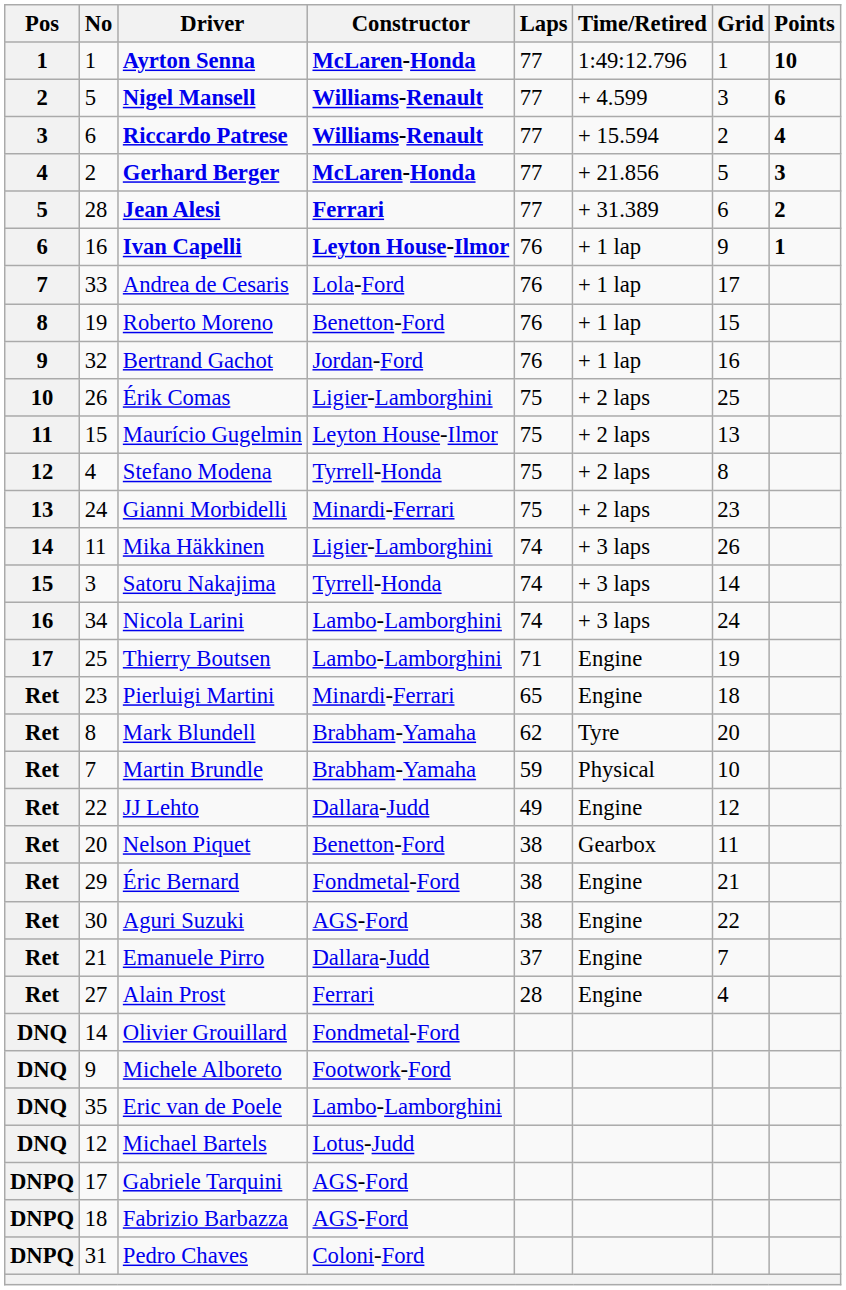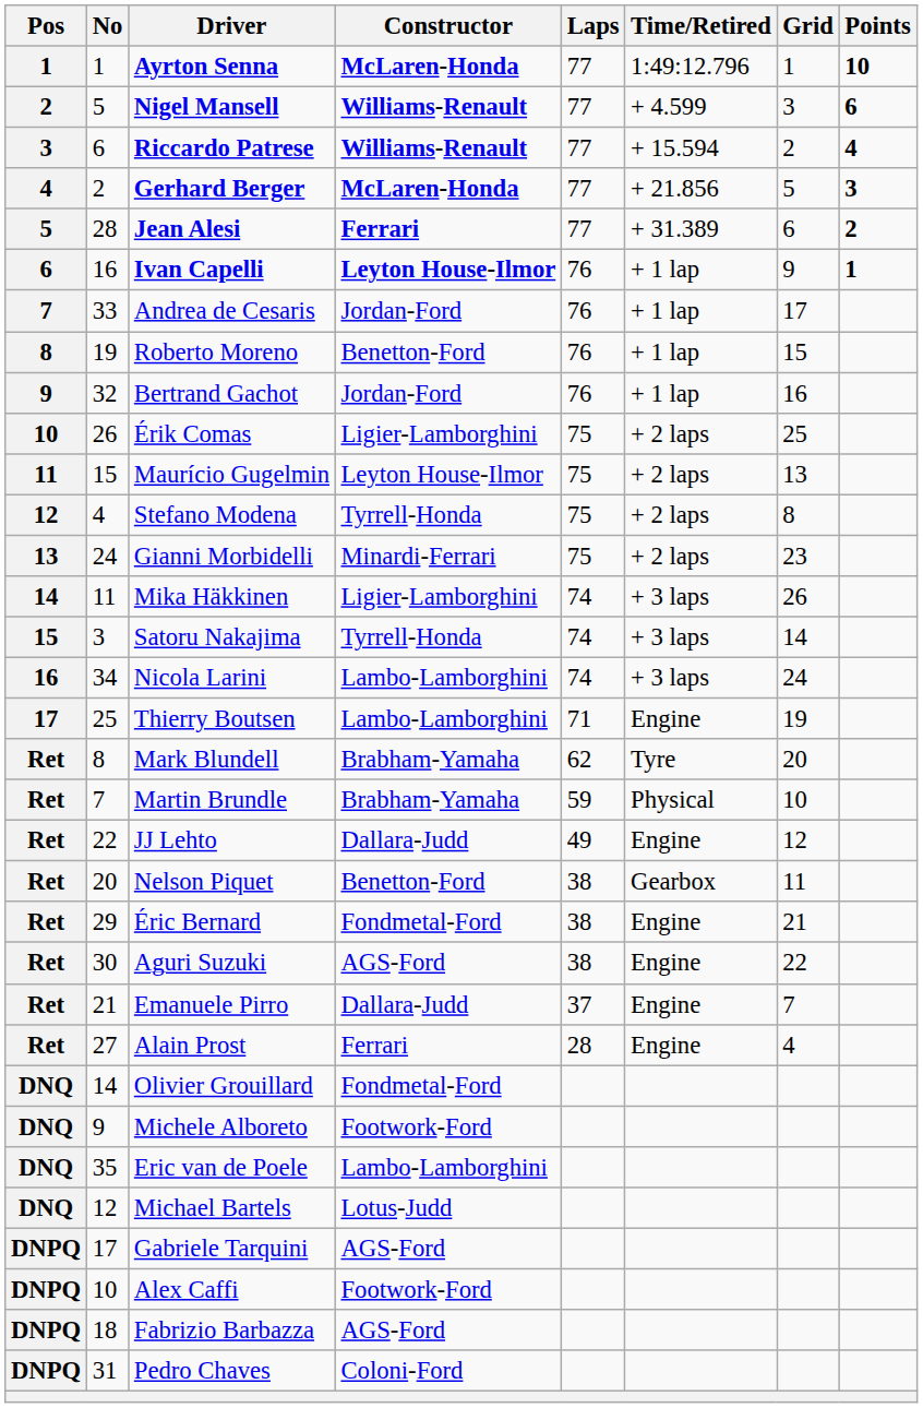 <table class="wikitable" style="font-size: 95%;">
 <tr>
 <th>Pos</th>
 <th>No</th>
 <th>Driver</th>
 <th>Constructor</th>
 <th>Laps</th>
 <th>Time/Retired</th>
 <th>Grid</th>
 <th>Points</th>
 </tr>
 <tr>
 <th>1</th>
 <td>1</td>
 <td> <strong><a href='#'>Ayrton Senna</a></strong></td>
 <td><strong><a href='#'>McLaren</a>-<a href='#'>Honda</a></strong></td>
 <td>77</td>
 <td>1:49:12.796</td>
 <td>1</td>
 <td><strong>10</strong></td>
 </tr>
 <tr>
 <th>2</th>
 <td>5</td>
 <td> <strong><a href='#'>Nigel Mansell</a></strong></td>
 <td><strong><a href='#'>Williams</a>-<a href='#'>Renault</a></strong></td>
 <td>77</td>
 <td>+ 4.599</td>
 <td>3</td>
 <td><strong>6</strong></td>
 </tr>
 <tr>
 <th>3</th>
 <td>6</td>
 <td> <strong><a href='#'>Riccardo Patrese</a></strong></td>
 <td><strong><a href='#'>Williams</a>-<a href='#'>Renault</a></strong></td>
 <td>77</td>
 <td>+ 15.594</td>
 <td>2</td>
 <td><strong>4</strong></td>
 </tr>
 <tr>
 <th>4</th>
 <td>2</td>
 <td> <strong><a href='#'>Gerhard Berger</a></strong></td>
 <td><strong><a href='#'>McLaren</a>-<a href='#'>Honda</a></strong></td>
 <td>77</td>
 <td>+ 21.856</td>
 <td>5</td>
 <td><strong>3</strong></td>
 </tr>
 <tr>
 <th>5</th>
 <td>28</td>
 <td> <strong><a href='#'>Jean Alesi</a></strong></td>
 <td><strong><a href='#'>Ferrari</a></strong></td>
 <td>77</td>
 <td>+ 31.389</td>
 <td>6</td>
 <td><strong>2</strong></td>
 </tr>
 <tr>
 <th>6</th>
 <td>16</td>
 <td> <strong><a href='#'>Ivan Capelli</a></strong></td>
 <td><strong><a href='#'>Leyton House</a>-<a href='#'>Ilmor</a></strong></td>
 <td>76</td>
 <td>+ 1 lap</td>
 <td>9</td>
 <td><strong>1</strong></td>
 </tr>
 <tr>
 <th>7</th>
 <td>33</td>
 <td> <a href='#'>Andrea de Cesaris</a></td>
-<td><a href='#'>Lola</a>-<a href='#'>Ford</a></td>
+<td><a href='#'>Jordan</a>-<a href='#'>Ford</a></td>
 <td>76</td>
 <td>+ 1 lap</td>
 <td>17</td>
 <td></td>
 </tr>
 <tr>
 <th>8</th>
 <td>19</td>
 <td> <a href='#'>Roberto Moreno</a></td>
 <td><a href='#'>Benetton</a>-<a href='#'>Ford</a></td>
 <td>76</td>
 <td>+ 1 lap</td>
 <td>15</td>
 <td></td>
 </tr>
 <tr>
 <th>9</th>
 <td>32</td>
 <td> <a href='#'>Bertrand Gachot</a></td>
 <td><a href='#'>Jordan</a>-<a href='#'>Ford</a></td>
 <td>76</td>
 <td>+ 1 lap</td>
 <td>16</td>
 <td></td>
 </tr>
 <tr>
 <th>10</th>
 <td>26</td>
 <td> <a href='#'>Érik Comas</a></td>
 <td><a href='#'>Ligier</a>-<a href='#'>Lamborghini</a></td>
 <td>75</td>
 <td>+ 2 laps</td>
 <td>25</td>
 <td></td>
 </tr>
 <tr>
 <th>11</th>
 <td>15</td>
 <td> <a href='#'>Maurício Gugelmin</a></td>
 <td><a href='#'>Leyton House</a>-<a href='#'>Ilmor</a></td>
 <td>75</td>
 <td>+ 2 laps</td>
 <td>13</td>
 <td></td>
 </tr>
 <tr>
 <th>12</th>
 <td>4</td>
 <td> <a href='#'>Stefano Modena</a></td>
 <td><a href='#'>Tyrrell</a>-<a href='#'>Honda</a></td>
 <td>75</td>
 <td>+ 2 laps</td>
 <td>8</td>
 <td></td>
 </tr>
 <tr>
 <th>13</th>
 <td>24</td>
 <td> <a href='#'>Gianni Morbidelli</a></td>
 <td><a href='#'>Minardi</a>-<a href='#'>Ferrari</a></td>
 <td>75</td>
 <td>+ 2 laps</td>
 <td>23</td>
 <td></td>
 </tr>
 <tr>
 <th>14</th>
 <td>11</td>
 <td> <a href='#'>Mika Häkkinen</a></td>
 <td><a href='#'>Ligier</a>-<a href='#'>Lamborghini</a></td>
 <td>74</td>
 <td>+ 3 laps</td>
 <td>26</td>
 <td></td>
 </tr>
 <tr>
 <th>15</th>
 <td>3</td>
 <td> <a href='#'>Satoru Nakajima</a></td>
 <td><a href='#'>Tyrrell</a>-<a href='#'>Honda</a></td>
 <td>74</td>
 <td>+ 3 laps</td>
 <td>14</td>
 <td></td>
 </tr>
 <tr>
 <th>16</th>
 <td>34</td>
 <td> <a href='#'>Nicola Larini</a></td>
 <td><a href='#'>Lambo</a>-<a href='#'>Lamborghini</a></td>
 <td>74</td>
 <td>+ 3 laps</td>
 <td>24</td>
 <td></td>
 </tr>
 <tr>
 <th>17</th>
 <td>25</td>
 <td> <a href='#'>Thierry Boutsen</a></td>
 <td><a href='#'>Lambo</a>-<a href='#'>Lamborghini</a></td>
 <td>71</td>
 <td>Engine</td>
 <td>19</td>
-<td></td>
-</tr>
-<tr>
-<th>Ret</th>
-<td>23</td>
-<td> <a href='#'>Pierluigi Martini</a></td>
-<td><a href='#'>Minardi</a>-<a href='#'>Ferrari</a></td>
-<td>65</td>
-<td>Engine</td>
-<td>18</td>
 <td></td>
 </tr>
 <tr>
 <th>Ret</th>
 <td>8</td>
 <td> <a href='#'>Mark Blundell</a></td>
 <td><a href='#'>Brabham</a>-<a href='#'>Yamaha</a></td>
 <td>62</td>
 <td>Tyre</td>
 <td>20</td>
 <td></td>
 </tr>
 <tr>
 <th>Ret</th>
 <td>7</td>
 <td> <a href='#'>Martin Brundle</a></td>
 <td><a href='#'>Brabham</a>-<a href='#'>Yamaha</a></td>
 <td>59</td>
 <td>Physical</td>
 <td>10</td>
 <td></td>
 </tr>
 <tr>
 <th>Ret</th>
 <td>22</td>
 <td> <a href='#'>JJ Lehto</a></td>
 <td><a href='#'>Dallara</a>-<a href='#'>Judd</a></td>
 <td>49</td>
 <td>Engine</td>
 <td>12</td>
 <td></td>
 </tr>
 <tr>
 <th>Ret</th>
 <td>20</td>
 <td> <a href='#'>Nelson Piquet</a></td>
 <td><a href='#'>Benetton</a>-<a href='#'>Ford</a></td>
 <td>38</td>
 <td>Gearbox</td>
 <td>11</td>
 <td></td>
 </tr>
 <tr>
 <th>Ret</th>
 <td>29</td>
 <td> <a href='#'>Éric Bernard</a></td>
 <td><a href='#'>Fondmetal</a>-<a href='#'>Ford</a></td>
 <td>38</td>
 <td>Engine</td>
 <td>21</td>
 <td></td>
 </tr>
 <tr>
 <th>Ret</th>
 <td>30</td>
 <td> <a href='#'>Aguri Suzuki</a></td>
 <td><a href='#'>AGS</a>-<a href='#'>Ford</a></td>
 <td>38</td>
 <td>Engine</td>
 <td>22</td>
 <td></td>
 </tr>
 <tr>
 <th>Ret</th>
 <td>21</td>
 <td> <a href='#'>Emanuele Pirro</a></td>
 <td><a href='#'>Dallara</a>-<a href='#'>Judd</a></td>
 <td>37</td>
 <td>Engine</td>
 <td>7</td>
 <td></td>
 </tr>
 <tr>
 <th>Ret</th>
 <td>27</td>
 <td> <a href='#'>Alain Prost</a></td>
 <td><a href='#'>Ferrari</a></td>
 <td>28</td>
 <td>Engine</td>
 <td>4</td>
 <td></td>
 </tr>
 <tr>
 <th>DNQ</th>
 <td>14</td>
 <td> <a href='#'>Olivier Grouillard</a></td>
 <td><a href='#'>Fondmetal</a>-<a href='#'>Ford</a></td>
 <td></td>
 <td></td>
 <td></td>
 <td></td>
 </tr>
 <tr>
 <th>DNQ</th>
 <td>9</td>
 <td> <a href='#'>Michele Alboreto</a></td>
 <td><a href='#'>Footwork</a>-<a href='#'>Ford</a></td>
 <td></td>
 <td></td>
 <td></td>
 <td></td>
 </tr>
 <tr>
 <th>DNQ</th>
 <td>35</td>
 <td> <a href='#'>Eric van de Poele</a></td>
 <td><a href='#'>Lambo</a>-<a href='#'>Lamborghini</a></td>
 <td></td>
 <td></td>
 <td></td>
 <td></td>
 </tr>
 <tr>
 <th>DNQ</th>
 <td>12</td>
 <td> <a href='#'>Michael Bartels</a></td>
 <td><a href='#'>Lotus</a>-<a href='#'>Judd</a></td>
 <td></td>
 <td></td>
 <td></td>
 <td></td>
 </tr>
 <tr>
 <th>DNPQ</th>
 <td>17</td>
 <td> <a href='#'>Gabriele Tarquini</a></td>
 <td><a href='#'>AGS</a>-<a href='#'>Ford</a></td>
 <td></td>
 <td></td>
 <td></td>
 <td></td>
 </tr>
 <tr>
 <th>DNPQ</th>
+<td>10</td>
+<td> <a href='#'>Alex Caffi</a></td>
+<td><a href='#'>Footwork</a>-<a href='#'>Ford</a></td>
+<td></td>
+<td></td>
+<td></td>
+<td></td>
+</tr>
+<tr>
+<th>DNPQ</th>
 <td>18</td>
 <td> <a href='#'>Fabrizio Barbazza</a></td>
 <td><a href='#'>AGS</a>-<a href='#'>Ford</a></td>
 <td></td>
 <td></td>
 <td></td>
 <td></td>
 </tr>
 <tr>
 <th>DNPQ</th>
 <td>31</td>
 <td> <a href='#'>Pedro Chaves</a></td>
 <td><a href='#'>Coloni</a>-<a href='#'>Ford</a></td>
 <td></td>
 <td></td>
 <td></td>
 <td></td>
 </tr>
 <tr>
 <th colspan="8"></th>
 </tr>
 </table>
